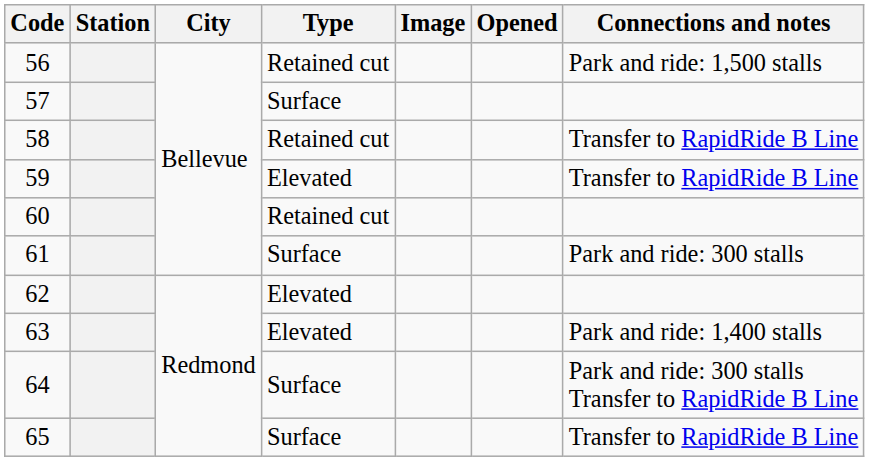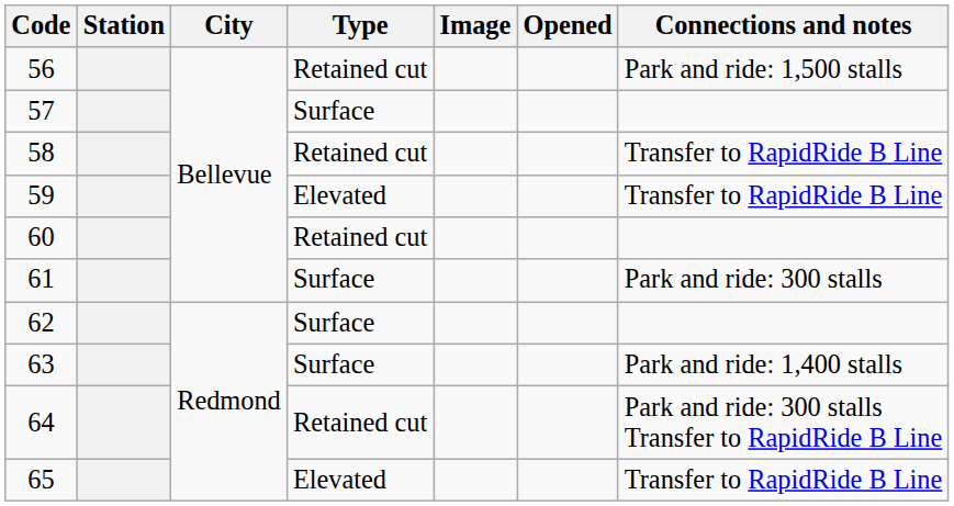 <table class="wikitable sortable sticky-header plainrowheaders">
 <tr>
 <th scope=col>Code</th>
 <th scope=col>Station</th>
 <th>City</th>
 <th scope="col">Type</th>
 <th scope=col class="unsortable">Image</th>
 <th scope="col">Opened</th>
 <th scope=col class="unsortable">Connections and notes<br></th>
 </tr>
 <tr>
 <td align=center>56</td>
 <th scope=row></th>
 <td rowspan="6">Bellevue</td>
 <td>Retained cut</td>
 <td></td>
 <td></td>
 <td>Park and ride: 1,500 stalls</td>
 </tr>
 <tr>
 <td align=center>57</td>
 <th scope=row></th>
 <td>Surface</td>
 <td></td>
 <td></td>
 <td></td>
 </tr>
 <tr>
 <td align=center>58</td>
 <th scope=row></th>
 <td>Retained cut</td>
 <td></td>
 <td></td>
 <td>Transfer to <a href='#'>RapidRide B Line</a></td>
 </tr>
 <tr>
 <td align=center>59</td>
 <th scope=row></th>
 <td>Elevated</td>
 <td></td>
 <td></td>
 <td>Transfer to <a href='#'>RapidRide B Line</a></td>
 </tr>
 <tr>
 <td align=center>60</td>
 <th scope=row></th>
 <td>Retained cut</td>
 <td></td>
 <td></td>
 <td></td>
 </tr>
 <tr>
 <td align=center>61</td>
 <th scope=row></th>
 <td>Surface</td>
 <td></td>
 <td></td>
 <td>Park and ride: 300 stalls</td>
 </tr>
 <tr>
 <td align=center>62</td>
 <th scope=row></th>
 <td rowspan="4">Redmond</td>
-<td>Elevated</td>
+<td>Surface</td>
 <td></td>
 <td></td>
 <td></td>
 </tr>
 <tr>
 <td align=center>63</td>
 <th scope=row></th>
-<td>Elevated</td>
+<td>Surface</td>
 <td></td>
 <td></td>
 <td>Park and ride: 1,400 stalls</td>
 </tr>
 <tr>
 <td align=center>64</td>
 <th scope=row></th>
-<td>Surface</td>
+<td>Retained cut</td>
 <td></td>
 <td></td>
 <td>Park and ride: 300 stalls<br>Transfer to <a href='#'>RapidRide B Line</a></td>
 </tr>
 <tr>
 <td align=center>65</td>
 <th scope=row></th>
-<td>Surface</td>
+<td>Elevated</td>
 <td></td>
 <td></td>
 <td>Transfer to <a href='#'>RapidRide B Line</a></td>
 </tr>
 </table>
